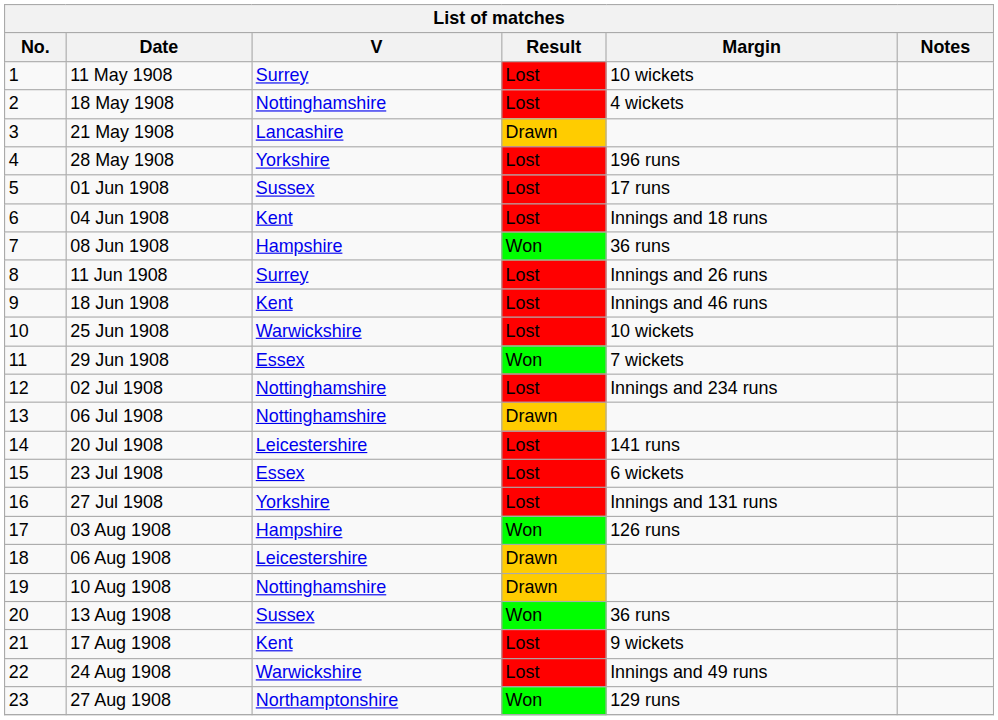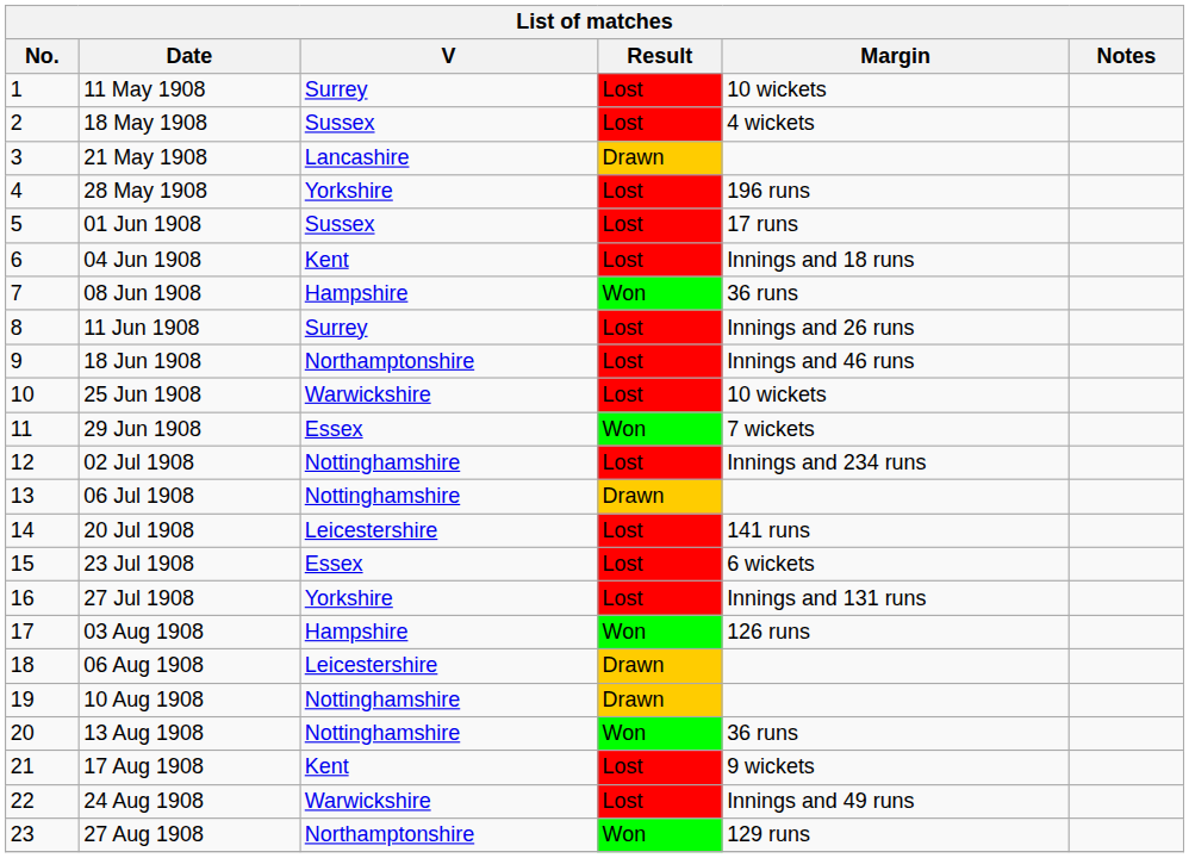 <table class="wikitable" width="100%">
 <tr>
 <th bgcolor="#efefef" colspan=6>List of  matches</th>
 </tr>
 <tr bgcolor="#efefef">
 <th>No.</th>
 <th>Date</th>
 <th>V</th>
 <th>Result</th>
 <th>Margin</th>
 <th>Notes</th>
 </tr>
 <tr>
 <td>1</td>
 <td>11 May 1908</td>
 <td><a href='#'>Surrey</a><br> </td>
 <td bgcolor="#FF0000">Lost</td>
 <td>10 wickets</td>
 <td></td>
 </tr>
 <tr>
 <td>2</td>
 <td>18 May 1908</td>
-<td><a href='#'>Nottinghamshire</a> <br> </td>
+<td><a href='#'>Sussex</a>  <br> </td>
 <td bgcolor="#FF0000">Lost</td>
 <td>4 wickets</td>
 <td></td>
 </tr>
 <tr>
 <td>3</td>
 <td>21 May 1908</td>
 <td><a href='#'>Lancashire</a> <br> </td>
 <td bgcolor="#FFCC00">Drawn</td>
 <td></td>
 <td></td>
 </tr>
 <tr>
 <td>4</td>
 <td>28 May 1908</td>
 <td><a href='#'>Yorkshire</a><br> </td>
 <td bgcolor="#FF0000">Lost</td>
 <td>196 runs</td>
 <td></td>
 </tr>
 <tr>
 <td>5</td>
 <td>01 Jun 1908</td>
 <td><a href='#'>Sussex</a>  <br> </td>
 <td bgcolor="#FF0000">Lost</td>
 <td>17 runs</td>
 <td></td>
 </tr>
 <tr>
 <td>6</td>
 <td>04 Jun 1908</td>
 <td><a href='#'>Kent</a>  <br></td>
 <td bgcolor="#FF0000">Lost</td>
 <td>Innings and 18 runs</td>
 <td></td>
 </tr>
 <tr>
 <td>7</td>
 <td>08 Jun 1908</td>
 <td><a href='#'>Hampshire</a><br> </td>
 <td bgcolor="#00FF00">Won</td>
 <td>36 runs</td>
 <td></td>
 </tr>
 <tr>
 <td>8</td>
 <td>11 Jun 1908</td>
 <td><a href='#'>Surrey</a><br> </td>
 <td bgcolor="#FF0000">Lost</td>
 <td>Innings and 26 runs</td>
 <td></td>
 </tr>
 <tr>
 <td>9</td>
 <td>18 Jun 1908</td>
-<td><a href='#'>Kent</a>  <br></td>
+<td><a href='#'>Northamptonshire</a><br> </td>
 <td bgcolor="#FF0000">Lost</td>
 <td>Innings and 46 runs</td>
 <td></td>
 </tr>
 <tr>
 <td>10</td>
 <td>25 Jun 1908</td>
 <td><a href='#'>Warwickshire</a> <br> </td>
 <td bgcolor="#FF0000">Lost</td>
 <td>10 wickets</td>
 <td></td>
 </tr>
 <tr>
 <td>11</td>
 <td>29 Jun 1908</td>
 <td><a href='#'>Essex</a>  <br> </td>
 <td bgcolor="#00FF00">Won</td>
 <td>7 wickets</td>
 <td></td>
 </tr>
 <tr>
 <td>12</td>
 <td>02 Jul 1908</td>
 <td><a href='#'>Nottinghamshire</a> <br> </td>
 <td bgcolor="#FF0000">Lost</td>
 <td>Innings and 234 runs</td>
 <td></td>
 </tr>
 <tr>
 <td>13</td>
 <td>06 Jul 1908</td>
 <td><a href='#'>Nottinghamshire</a> <br> </td>
 <td bgcolor="#FFCC00">Drawn</td>
 <td></td>
 <td></td>
 </tr>
 <tr>
 <td>14</td>
 <td>20 Jul 1908</td>
 <td><a href='#'>Leicestershire</a> <br> </td>
 <td bgcolor="#FF0000">Lost</td>
 <td>141 runs</td>
 <td></td>
 </tr>
 <tr>
 <td>15</td>
 <td>23 Jul 1908</td>
 <td><a href='#'>Essex</a>  <br> </td>
 <td bgcolor="#FF0000">Lost</td>
 <td>6 wickets</td>
 <td></td>
 </tr>
 <tr>
 <td>16</td>
 <td>27 Jul 1908</td>
 <td><a href='#'>Yorkshire</a><br> </td>
 <td bgcolor="#FF0000">Lost</td>
 <td>Innings and 131 runs</td>
 <td></td>
 </tr>
 <tr>
 <td>17</td>
 <td>03 Aug 1908</td>
 <td><a href='#'>Hampshire</a><br> </td>
 <td bgcolor="#00FF00">Won</td>
 <td>126 runs</td>
 <td></td>
 </tr>
 <tr>
 <td>18</td>
 <td>06 Aug 1908</td>
 <td><a href='#'>Leicestershire</a> <br> </td>
 <td bgcolor="#FFCC00">Drawn</td>
 <td></td>
 <td></td>
 </tr>
 <tr>
 <td>19</td>
 <td>10 Aug 1908</td>
 <td><a href='#'>Nottinghamshire</a> <br> </td>
 <td bgcolor="#FFCC00">Drawn</td>
 <td></td>
 <td></td>
 </tr>
 <tr>
 <td>20</td>
 <td>13 Aug 1908</td>
-<td><a href='#'>Sussex</a>  <br> </td>
+<td><a href='#'>Nottinghamshire</a> <br> </td>
 <td bgcolor="#00FF00">Won</td>
 <td>36 runs</td>
 <td></td>
 </tr>
 <tr>
 <td>21</td>
 <td>17 Aug 1908</td>
 <td><a href='#'>Kent</a>  <br></td>
 <td bgcolor="#FF0000">Lost</td>
 <td>9 wickets</td>
 <td></td>
 </tr>
 <tr>
 <td>22</td>
 <td>24 Aug 1908</td>
 <td><a href='#'>Warwickshire</a> <br> </td>
 <td bgcolor="#FF0000">Lost</td>
 <td>Innings and 49 runs</td>
 <td></td>
 </tr>
 <tr>
 <td>23</td>
 <td>27 Aug 1908</td>
 <td><a href='#'>Northamptonshire</a><br> </td>
 <td bgcolor="#00FF00">Won</td>
 <td>129 runs</td>
 <td></td>
 </tr>
 <tr>
 </tr>
 </table>
